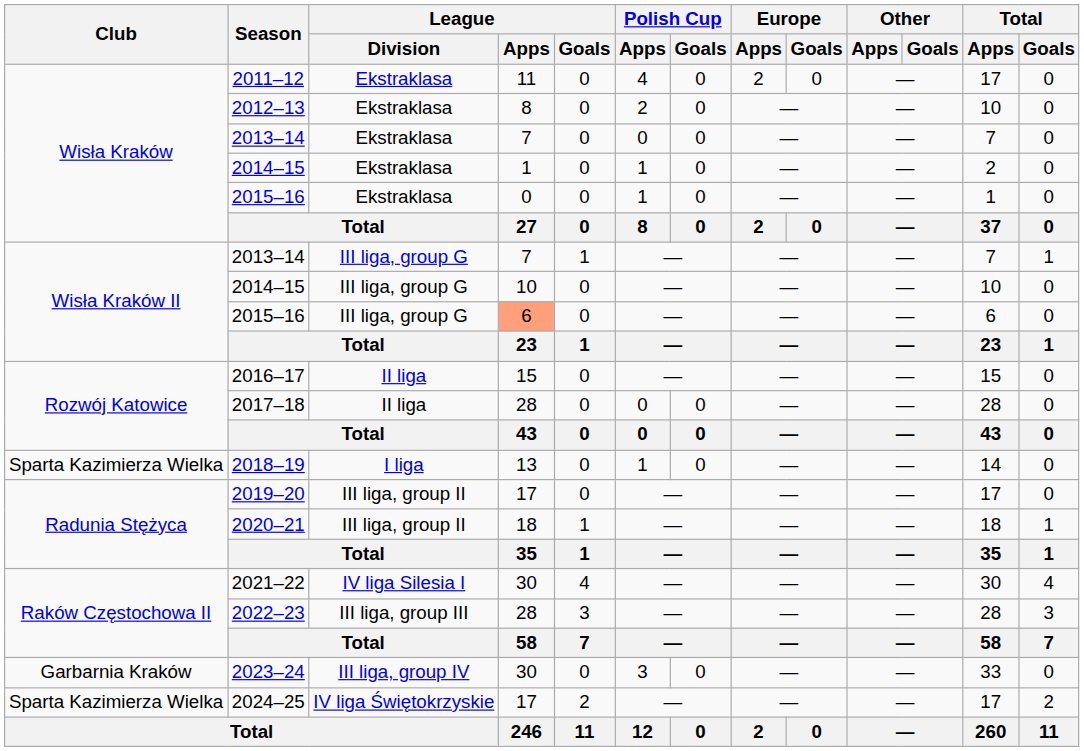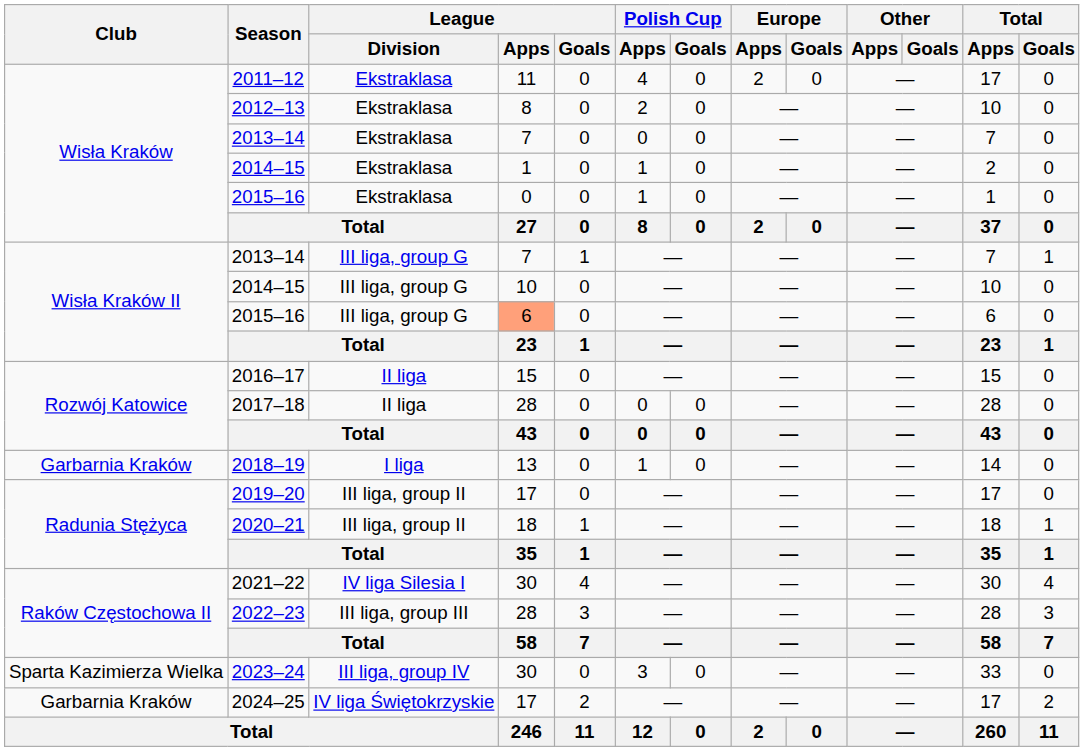 <table class="wikitable" style="text-align: center;">
 <tr>
 <th rowspan="2">Club</th>
 <th rowspan="2">Season</th>
 <th colspan="3">League</th>
 <th colspan="2"><a href='#'>Polish Cup</a></th>
 <th colspan="2">Europe</th>
 <th colspan="2">Other</th>
 <th colspan="2">Total</th>
 </tr>
 <tr>
 <th>Division</th>
 <th>Apps</th>
 <th>Goals</th>
 <th>Apps</th>
 <th>Goals</th>
 <th>Apps</th>
 <th>Goals</th>
 <th>Apps</th>
 <th>Goals</th>
 <th>Apps</th>
 <th>Goals</th>
 </tr>
 <tr>
 <td rowspan="6"><a href='#'>Wisła Kraków</a></td>
 <td><a href='#'>2011–12</a></td>
 <td><a href='#'>Ekstraklasa</a></td>
 <td>11</td>
 <td>0</td>
 <td>4</td>
 <td>0</td>
 <td>2</td>
 <td>0</td>
 <td colspan="2">—</td>
 <td>17</td>
 <td>0</td>
 </tr>
 <tr>
 <td><a href='#'>2012–13</a></td>
 <td>Ekstraklasa</td>
 <td>8</td>
 <td>0</td>
 <td>2</td>
 <td>0</td>
 <td colspan="2">—</td>
 <td colspan="2">—</td>
 <td>10</td>
 <td>0</td>
 </tr>
 <tr>
 <td><a href='#'>2013–14</a></td>
 <td>Ekstraklasa</td>
 <td>7</td>
 <td>0</td>
 <td>0</td>
 <td>0</td>
 <td colspan="2">—</td>
 <td colspan="2">—</td>
 <td>7</td>
 <td>0</td>
 </tr>
 <tr>
 <td><a href='#'>2014–15</a></td>
 <td>Ekstraklasa</td>
 <td>1</td>
 <td>0</td>
 <td>1</td>
 <td>0</td>
 <td colspan="2">—</td>
 <td colspan="2">—</td>
 <td>2</td>
 <td>0</td>
 </tr>
 <tr>
 <td><a href='#'>2015–16</a></td>
 <td>Ekstraklasa</td>
 <td>0</td>
 <td>0</td>
 <td>1</td>
 <td>0</td>
 <td colspan="2">—</td>
 <td colspan="2">—</td>
 <td>1</td>
 <td>0</td>
 </tr>
 <tr>
 <th colspan="2">Total</th>
 <th>27</th>
 <th>0</th>
 <th>8</th>
 <th>0</th>
 <th>2</th>
 <th>0</th>
 <th colspan="2">—</th>
 <th>37</th>
 <th>0</th>
 </tr>
 <tr>
 <td rowspan="4"><a href='#'>Wisła Kraków II</a></td>
 <td>2013–14</td>
 <td><a href='#'>III liga, group G</a></td>
 <td>7</td>
 <td>1</td>
 <td colspan="2">—</td>
 <td colspan="2">—</td>
 <td colspan="2">—</td>
 <td>7</td>
 <td>1</td>
 </tr>
 <tr>
 <td>2014–15</td>
 <td>III liga, group G</td>
 <td>10</td>
 <td>0</td>
 <td colspan="2">—</td>
 <td colspan="2">—</td>
 <td colspan="2">—</td>
 <td>10</td>
 <td>0</td>
 </tr>
 <tr>
 <td>2015–16</td>
 <td>III liga, group G</td>
 <td style="background: lightsalmon;">6</td>
 <td>0</td>
 <td colspan="2">—</td>
 <td colspan="2">—</td>
 <td colspan="2">—</td>
 <td>6</td>
 <td>0</td>
 </tr>
 <tr>
 <th colspan="2">Total</th>
 <th>23</th>
 <th>1</th>
 <th colspan="2">—</th>
 <th colspan="2">—</th>
 <th colspan="2">—</th>
 <th>23</th>
 <th>1</th>
 </tr>
 <tr>
 <td rowspan="3"><a href='#'>Rozwój Katowice</a></td>
 <td>2016–17</td>
 <td><a href='#'>II liga</a></td>
 <td>15</td>
 <td>0</td>
 <td colspan="2">—</td>
 <td colspan="2">—</td>
 <td colspan="2">—</td>
 <td>15</td>
 <td>0</td>
 </tr>
 <tr>
 <td>2017–18</td>
 <td>II liga</td>
 <td>28</td>
 <td>0</td>
 <td>0</td>
 <td>0</td>
 <td colspan="2">—</td>
 <td colspan="2">—</td>
 <td>28</td>
 <td>0</td>
 </tr>
 <tr>
 <th colspan="2">Total</th>
 <th>43</th>
 <th>0</th>
 <th>0</th>
 <th>0</th>
 <th colspan="2">—</th>
 <th colspan="2">—</th>
 <th>43</th>
 <th>0</th>
 </tr>
 <tr>
-<td>Sparta Kazimierza Wielka</td>
+<td><a href='#'>Garbarnia Kraków</a></td>
 <td><a href='#'>2018–19</a></td>
 <td><a href='#'>I liga</a></td>
 <td>13</td>
 <td>0</td>
 <td>1</td>
 <td>0</td>
 <td colspan="2">—</td>
 <td colspan="2">—</td>
 <td>14</td>
 <td>0</td>
 </tr>
 <tr>
 <td rowspan="3"><a href='#'>Radunia Stężyca</a></td>
 <td><a href='#'>2019–20</a></td>
 <td>III liga, group II</td>
 <td>17</td>
 <td>0</td>
 <td colspan="2">—</td>
 <td colspan="2">—</td>
 <td colspan="2">—</td>
 <td>17</td>
 <td>0</td>
 </tr>
 <tr>
 <td><a href='#'>2020–21</a></td>
 <td>III liga, group II</td>
 <td>18</td>
 <td>1</td>
 <td colspan="2">—</td>
 <td colspan="2">—</td>
 <td colspan="2">—</td>
 <td>18</td>
 <td>1</td>
 </tr>
 <tr>
 <th colspan="2">Total</th>
 <th>35</th>
 <th>1</th>
 <th colspan="2">—</th>
 <th colspan="2">—</th>
 <th colspan="2">—</th>
 <th>35</th>
 <th>1</th>
 </tr>
 <tr>
 <td rowspan="3"><a href='#'>Raków Częstochowa II</a></td>
 <td>2021–22</td>
 <td><a href='#'>IV liga Silesia I</a></td>
 <td>30</td>
 <td>4</td>
 <td colspan="2">—</td>
 <td colspan="2">—</td>
 <td colspan="2">—</td>
 <td>30</td>
 <td>4</td>
 </tr>
 <tr>
 <td><a href='#'>2022–23</a></td>
 <td>III liga, group III</td>
 <td>28</td>
 <td>3</td>
 <td colspan="2">—</td>
 <td colspan="2">—</td>
 <td colspan="2">—</td>
 <td>28</td>
 <td>3</td>
 </tr>
 <tr>
 <th colspan="2">Total</th>
 <th>58</th>
 <th>7</th>
 <th colspan="2">—</th>
 <th colspan="2">—</th>
 <th colspan="2">—</th>
 <th>58</th>
 <th>7</th>
 </tr>
 <tr>
-<td>Garbarnia Kraków</td>
+<td>Sparta Kazimierza Wielka</td>
 <td><a href='#'>2023–24</a></td>
 <td><a href='#'>III liga, group IV</a></td>
 <td>30</td>
 <td>0</td>
 <td>3</td>
 <td>0</td>
 <td colspan="2">—</td>
 <td colspan="2">—</td>
 <td>33</td>
 <td>0</td>
 </tr>
 <tr>
-<td>Sparta Kazimierza Wielka</td>
+<td>Garbarnia Kraków</td>
 <td>2024–25</td>
 <td><a href='#'>IV liga Świętokrzyskie</a></td>
 <td>17</td>
 <td>2</td>
 <td colspan="2">—</td>
 <td colspan="2">—</td>
 <td colspan="2">—</td>
 <td>17</td>
 <td>2</td>
 </tr>
 <tr>
 <th colspan="3">Total</th>
 <th>246</th>
 <th>11</th>
 <th>12</th>
 <th>0</th>
 <th>2</th>
 <th>0</th>
 <th colspan="2">—</th>
 <th>260</th>
 <th>11</th>
 </tr>
 </table>
